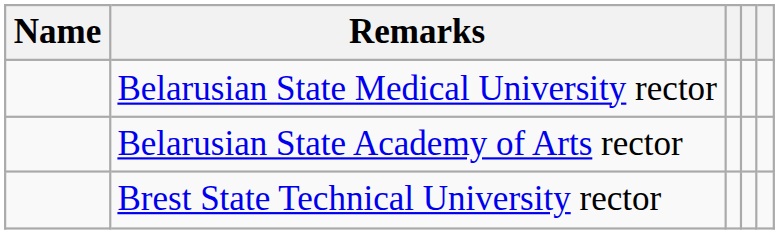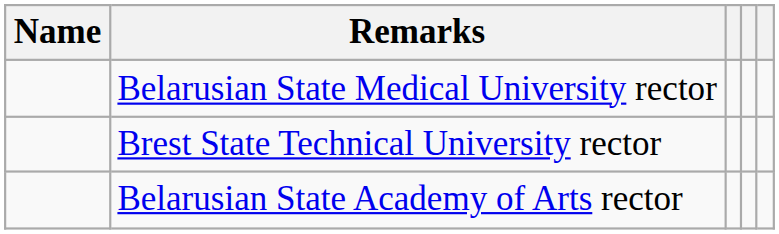 <table class="wikitable sortable" style="margin: auto">
 <tr>
 <th>Name</th>
 <th>Remarks</th>
 <th></th>
 <th></th>
 <th></th>
 </tr>
 <tr>
 <td></td>
 <td><a href='#'>Belarusian State Medical University</a> rector</td>
 <td style="text-align:center;"></td>
 <td style="text-align:center;"></td>
 <td style="text-align:center;"></td>
 </tr>
 <tr>
 <td></td>
-<td><a href='#'>Belarusian State Academy of Arts</a> rector</td>
+<td><a href='#'>Brest State Technical University</a> rector</td>
 <td style="text-align:center;"></td>
 <td style="text-align:center;"></td>
 <td style="text-align:center;"></td>
 </tr>
 <tr>
 <td></td>
-<td><a href='#'>Brest State Technical University</a> rector</td>
+<td><a href='#'>Belarusian State Academy of Arts</a> rector</td>
 <td style="text-align:center;"></td>
 <td style="text-align:center;"></td>
 <td style="text-align:center;"></td>
 </tr>
 </table>
